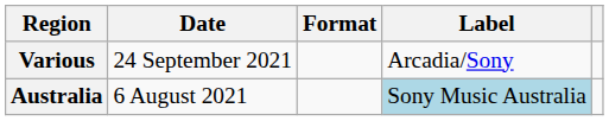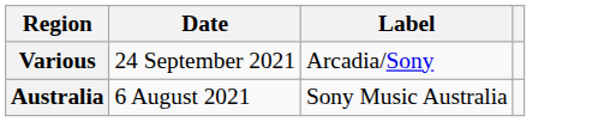 <table class="wikitable plainrowheaders">
 <tr>
 <th scope="col">Region</th>
 <th scope="col">Date</th>
-<th scope="col">Format</th>
 <th scope="col">Label</th>
 <th scope="col"></th>
 </tr>
 <tr>
 <th scope="row">Various</th>
 <td>24 September 2021</td>
-<td></td>
 <td>Arcadia/<a href='#'>Sony</a></td>
 <td></td>
 </tr>
 <tr>
 <th scope="row">Australia</th>
 <td>6 August 2021</td>
-<td></td>
-<td style="background: lightblue;">Sony Music Australia</td>
+<td>Sony Music Australia</td>
 <td></td>
 </tr>
 </table>
